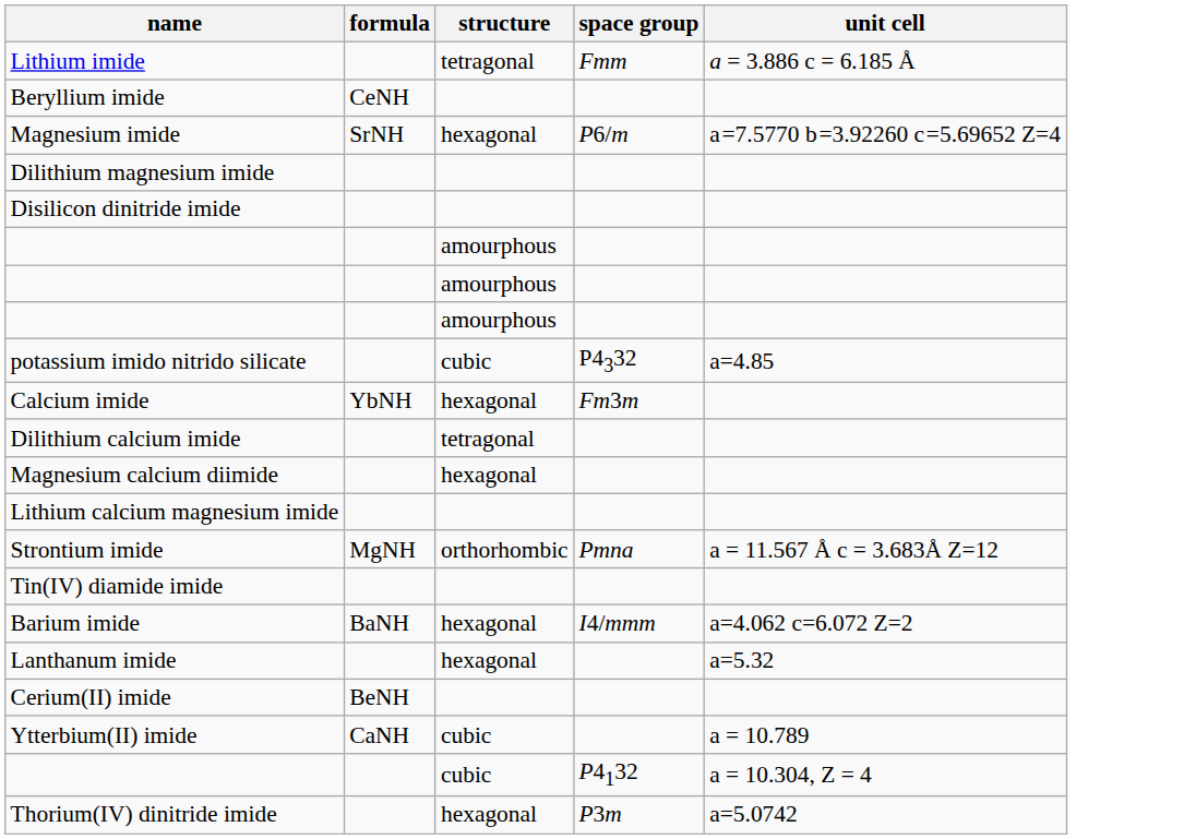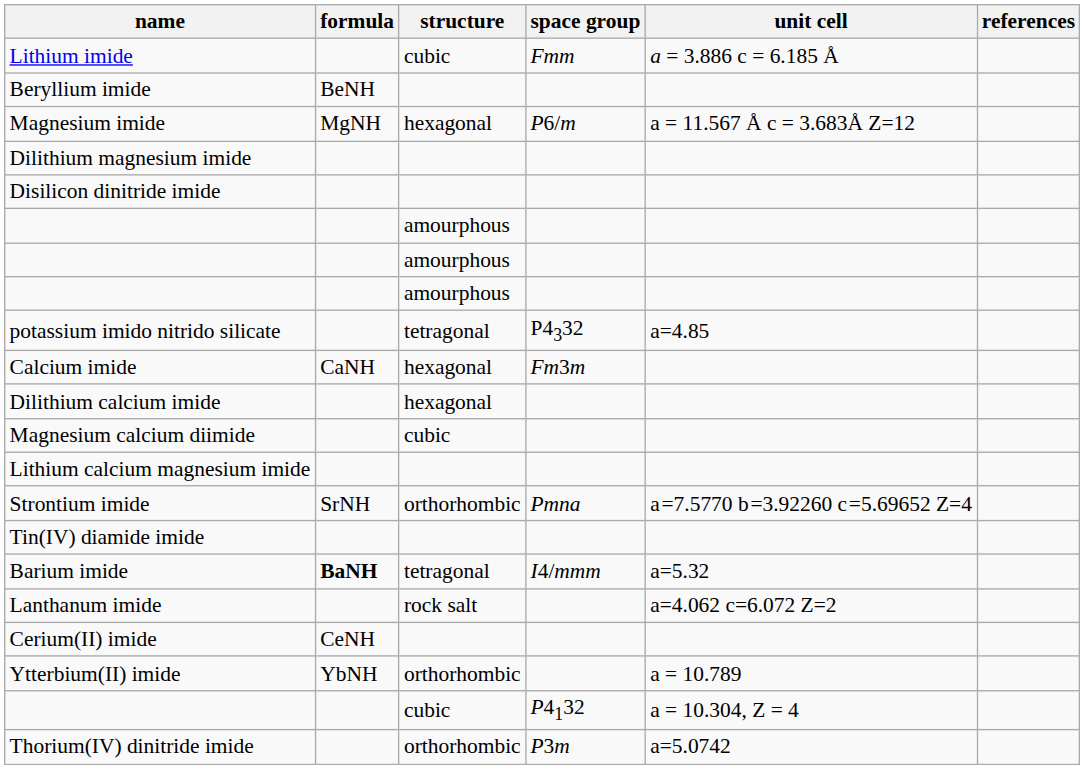 <table class="wikitable">
 <tr>
 <th>name</th>
 <th>formula</th>
 <th>structure</th>
 <th>space group</th>
 <th>unit cell</th>
+<th>references</th>
 </tr>
 <tr>
 <td><a href='#'>Lithium imide</a></td>
 <td></td>
-<td>tetragonal</td>
+<td>cubic</td>
 <td><em>Fm</em><em>m</em></td>
 <td><em>a</em> = 3.886 c = 6.185 Å</td>
+<td></td>
 </tr>
 <tr>
 <td>Beryllium imide</td>
-<td>CeNH</td>
+<td>BeNH</td>
+<td></td>
 <td></td>
 <td></td>
 <td></td>
 </tr>
 <tr>
 <td>Magnesium imide</td>
-<td>SrNH</td>
+<td>MgNH</td>
 <td>hexagonal</td>
 <td><em>P</em>6/<em>m</em></td>
-<td>a =7.5770 b =3.92260 c =5.69652 Z=4</td>
+<td>a = 11.567 Å c = 3.683Å Z=12</td>
+<td></td>
 </tr>
 <tr>
 <td>Dilithium magnesium imide</td>
+<td></td>
 <td></td>
 <td></td>
 <td></td>
 <td></td>
 </tr>
 <tr>
 <td>Disilicon dinitride imide</td>
 <td></td>
 <td></td>
 <td></td>
 <td></td>
+<td></td>
 </tr>
 <tr>
 <td></td>
 <td></td>
 <td>amourphous</td>
+<td></td>
 <td></td>
 <td></td>
 </tr>
 <tr>
 <td></td>
 <td></td>
 <td>amourphous</td>
 <td></td>
 <td></td>
+<td></td>
 </tr>
 <tr>
 <td></td>
 <td></td>
 <td>amourphous</td>
 <td></td>
 <td></td>
+<td></td>
 </tr>
 <tr>
 <td>potassium imido nitrido silicate</td>
 <td></td>
-<td>cubic</td>
+<td>tetragonal</td>
 <td>P4<sub>3</sub>32</td>
 <td>a=4.85</td>
+<td></td>
 </tr>
 <tr>
 <td>Calcium imide</td>
-<td>YbNH</td>
+<td>CaNH</td>
 <td>hexagonal</td>
 <td><em>Fm</em>3<em>m</em></td>
+<td></td>
 <td></td>
 </tr>
 <tr>
 <td>Dilithium calcium imide</td>
 <td></td>
-<td>tetragonal</td>
+<td>hexagonal</td>
+<td></td>
 <td></td>
 <td></td>
 </tr>
 <tr>
 <td>Magnesium calcium diimide</td>
 <td></td>
-<td>hexagonal</td>
+<td>cubic</td>
+<td></td>
 <td></td>
 <td></td>
 </tr>
 <tr>
 <td>Lithium calcium magnesium imide</td>
 <td></td>
 <td></td>
 <td></td>
 <td></td>
+<td></td>
 </tr>
 <tr>
 <td>Strontium imide</td>
-<td>MgNH</td>
+<td>SrNH</td>
 <td>orthorhombic</td>
 <td><em>Pmna</em></td>
-<td>a = 11.567 Å c = 3.683Å Z=12</td>
+<td>a =7.5770 b =3.92260 c =5.69652 Z=4</td>
+<td></td>
 </tr>
 <tr>
 <td>Tin(IV) diamide imide</td>
 <td></td>
 <td></td>
 <td></td>
 <td></td>
+<td></td>
 </tr>
 <tr>
 <td>Barium imide</td>
-<td>BaNH</td>
-<td>hexagonal</td>
+<td><strong>BaNH</strong></td>
+<td>tetragonal</td>
 <td><em>I</em>4/<em>mmm</em></td>
-<td>a=4.062 c=6.072 Z=2</td>
+<td>a=5.32</td>
+<td></td>
 </tr>
 <tr>
 <td>Lanthanum imide</td>
 <td></td>
-<td>hexagonal</td>
+<td>rock salt</td>
 <td></td>
-<td>a=5.32</td>
+<td>a=4.062 c=6.072 Z=2</td>
+<td></td>
 </tr>
 <tr>
 <td>Cerium(II) imide</td>
-<td>BeNH</td>
+<td>CeNH</td>
+<td></td>
 <td></td>
 <td></td>
 <td></td>
 </tr>
 <tr>
 <td>Ytterbium(II) imide</td>
-<td>CaNH</td>
-<td>cubic</td>
+<td>YbNH</td>
+<td>orthorhombic</td>
 <td></td>
 <td>a = 10.789</td>
+<td></td>
 </tr>
 <tr>
 <td></td>
 <td></td>
 <td>cubic</td>
 <td><em>P</em>4<sub>1</sub>32</td>
 <td>a = 10.304, Z = 4</td>
+<td></td>
 </tr>
 <tr>
 <td>Thorium(IV) dinitride imide</td>
 <td></td>
-<td>hexagonal</td>
+<td>orthorhombic</td>
 <td><em>P</em>3<em>m</em></td>
 <td>a=5.0742</td>
+<td></td>
 </tr>
 </table>
